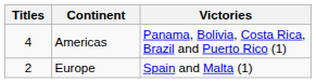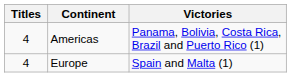 <table class="wikitable" style="font-size:95%;">
 <tr>
 <th width="50">Titles</th>
 <th width="100">Continent</th>
 <th width="200">Victories</th>
 </tr>
 <tr>
 <td align=center>4</td>
 <td>Americas</td>
 <td><a href='#'>Panama</a>, <a href='#'>Bolivia</a>, <a href='#'>Costa Rica</a>, <a href='#'>Brazil</a> and <a href='#'>Puerto Rico</a> (1)</td>
 </tr>
 <tr>
-<td align=center>2</td>
+<td align=center>4</td>
 <td>Europe</td>
 <td><a href='#'>Spain</a> and <a href='#'>Malta</a> (1)</td>
 </tr>
 </table>
